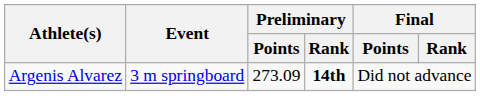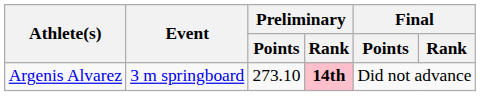 <table class=wikitable style="font-size:90%">
 <tr>
 <th rowspan="2">Athlete(s)</th>
 <th rowspan="2">Event</th>
 <th colspan="2">Preliminary</th>
 <th colspan="2">Final</th>
 </tr>
 <tr>
 <th>Points</th>
 <th>Rank</th>
 <th>Points</th>
 <th>Rank</th>
 </tr>
 <tr>
 <td><a href='#'>Argenis Alvarez</a></td>
 <td rowspan=2><a href='#'>3 m springboard</a></td>
-<td align=center>273.09</td>
-<td align=center><strong>14th</strong></td>
+<td align=center>273.10</td>
+<td align=center style="background: pink;"><strong>14th</strong></td>
 <td align=center colspan="7">Did not advance</td>
 </tr>
 </table>
